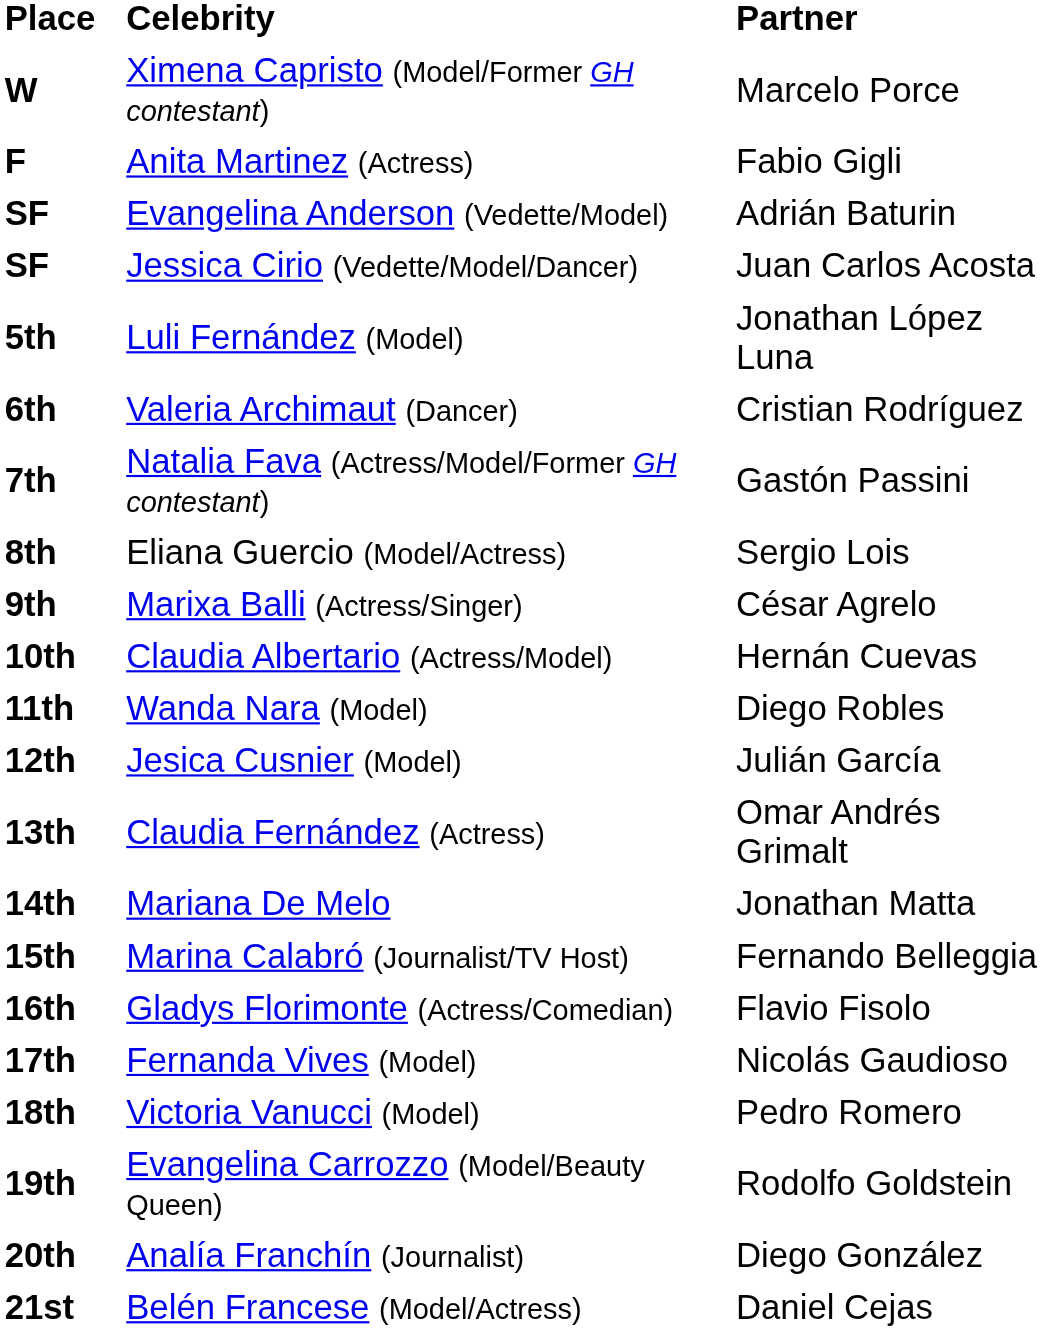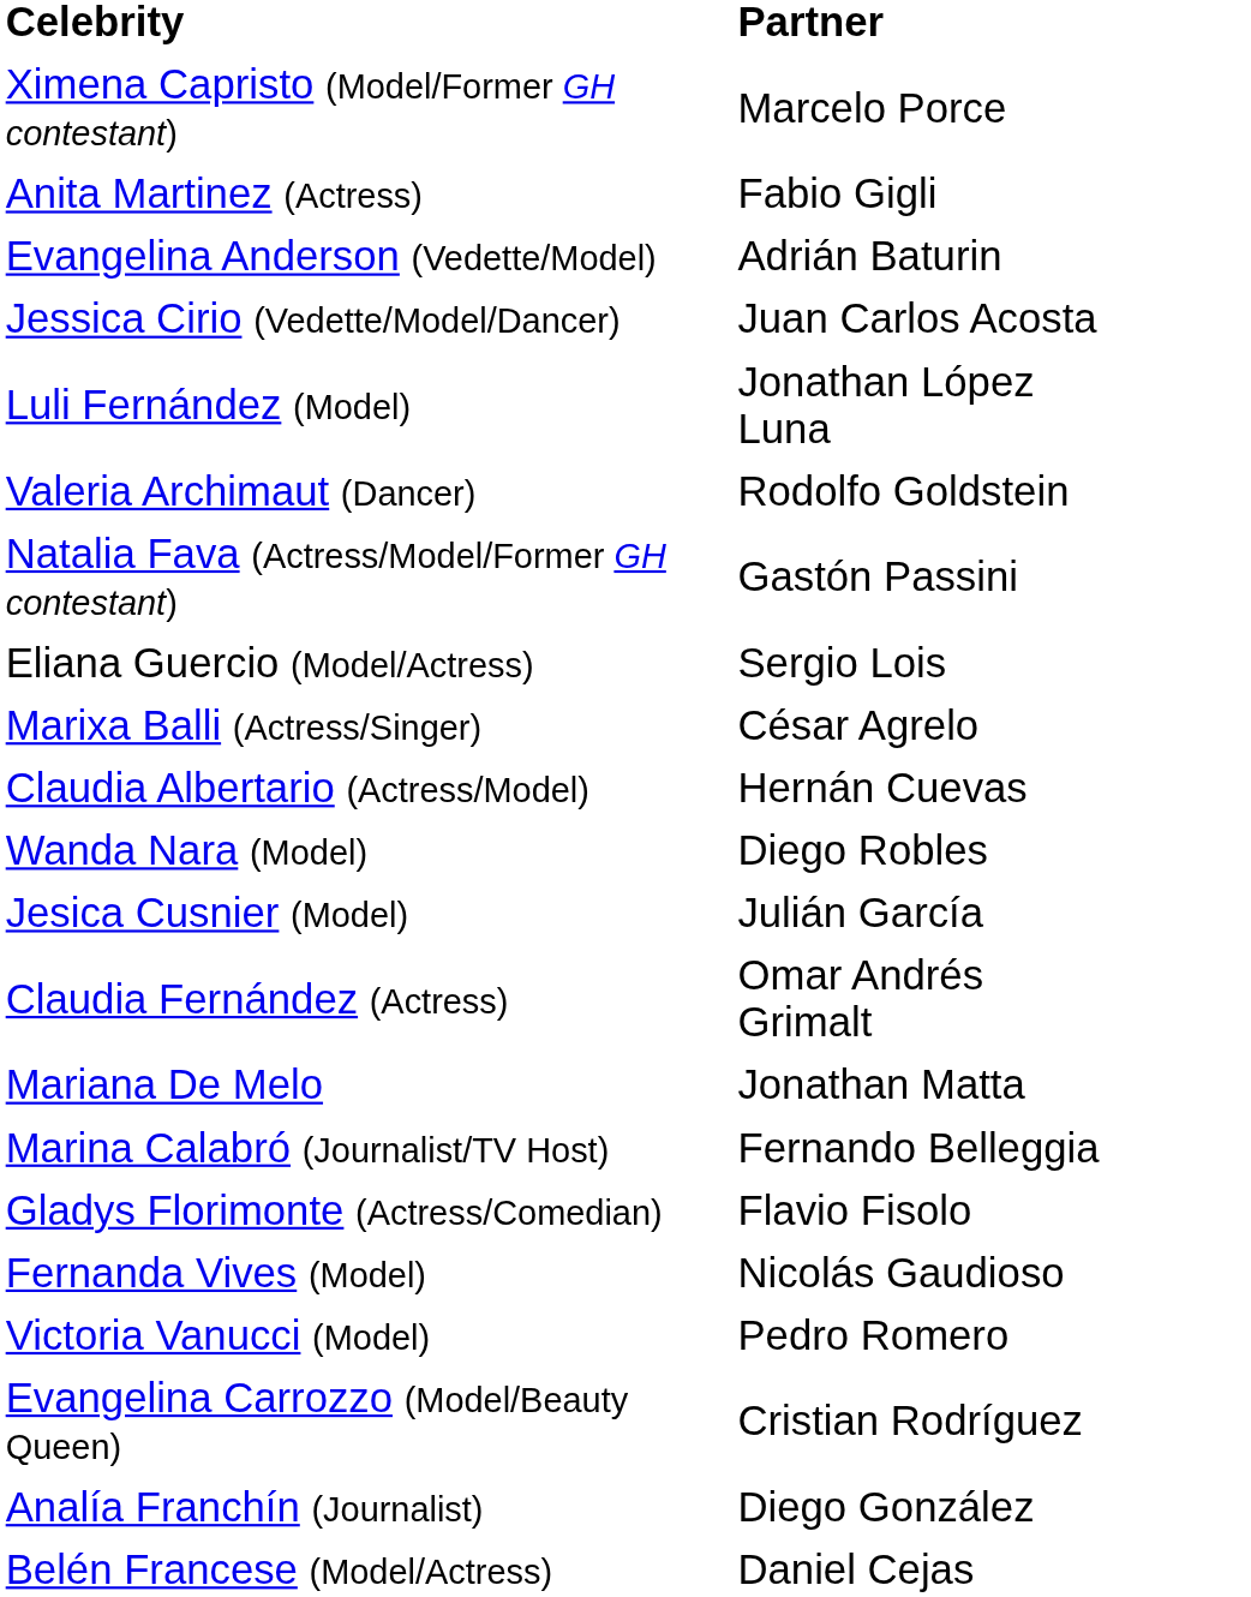 <table border="0" cellpadding="2">
 <tr>
-<td style="width:50px;"><strong>Place</strong></td>
 <td style="width:275px;"><strong>Celebrity</strong></td>
 <td style="width:150px;"><strong>Partner</strong></td>
 </tr>
 <tr>
-<td><strong>W</strong></td>
 <td><a href='#'>Ximena Capristo</a> <small>(Model/Former <em><a href='#'>GH</a> contestant</em>)</small></td>
 <td>Marcelo Porce</td>
 </tr>
 <tr>
-<td><strong>F</strong></td>
 <td><a href='#'>Anita Martinez</a> <small>(Actress)</small></td>
 <td>Fabio Gigli</td>
 </tr>
 <tr>
-<td><strong>SF</strong></td>
 <td><a href='#'>Evangelina Anderson</a> <small>(Vedette/Model)</small></td>
 <td>Adrián Baturin</td>
 </tr>
 <tr>
-<td><strong>SF</strong></td>
 <td><a href='#'>Jessica Cirio</a> <small>(Vedette/Model/Dancer)</small></td>
 <td>Juan Carlos Acosta</td>
 </tr>
 <tr>
-<td><strong>5th</strong></td>
 <td><a href='#'>Luli Fernández</a> <small>(Model)</small></td>
 <td>Jonathan López Luna</td>
 </tr>
 <tr>
-<td><strong>6th</strong></td>
 <td><a href='#'>Valeria Archimaut</a> <small>(Dancer)</small></td>
-<td>Cristian Rodríguez</td>
+<td>Rodolfo Goldstein</td>
 </tr>
 <tr>
-<td><strong>7th</strong></td>
 <td><a href='#'>Natalia Fava</a> <small>(Actress/Model/Former <em><a href='#'>GH</a> contestant</em>)</small></td>
 <td>Gastón Passini</td>
 </tr>
 <tr>
-<td><strong>8th</strong></td>
 <td>Eliana Guercio <small>(Model/Actress)</small></td>
 <td>Sergio Lois</td>
 </tr>
 <tr>
-<td><strong>9th</strong></td>
 <td><a href='#'>Marixa Balli</a> <small>(Actress/Singer)</small></td>
 <td>César Agrelo</td>
 </tr>
 <tr>
-<td><strong>10th</strong></td>
 <td><a href='#'>Claudia Albertario</a> <small>(Actress/Model)</small></td>
 <td>Hernán Cuevas</td>
 </tr>
 <tr>
-<td><strong>11th</strong></td>
 <td><a href='#'>Wanda Nara</a> <small>(Model)</small></td>
 <td>Diego Robles</td>
 </tr>
 <tr>
-<td><strong>12th</strong></td>
 <td><a href='#'>Jesica Cusnier</a> <small>(Model)</small></td>
 <td>Julián García</td>
 </tr>
 <tr>
-<td><strong>13th</strong></td>
 <td><a href='#'>Claudia Fernández</a> <small>(Actress)</small></td>
 <td>Omar Andrés Grimalt</td>
 </tr>
 <tr>
-<td><strong>14th</strong></td>
 <td><a href='#'>Mariana De Melo</a></td>
 <td>Jonathan Matta</td>
 </tr>
 <tr>
-<td><strong>15th</strong></td>
 <td><a href='#'>Marina Calabró</a> <small>(Journalist/TV Host)</small></td>
 <td>Fernando Belleggia</td>
 </tr>
 <tr>
-<td><strong>16th</strong></td>
 <td><a href='#'>Gladys Florimonte</a> <small>(Actress/Comedian)</small></td>
 <td>Flavio Fisolo</td>
 </tr>
 <tr>
-<td><strong>17th</strong></td>
 <td><a href='#'>Fernanda Vives</a> <small>(Model)</small></td>
 <td>Nicolás Gaudioso</td>
 </tr>
 <tr>
-<td><strong>18th</strong></td>
 <td><a href='#'>Victoria Vanucci</a> <small>(Model)</small></td>
 <td>Pedro Romero</td>
 </tr>
 <tr>
-<td><strong>19th</strong></td>
 <td><a href='#'>Evangelina Carrozzo</a> <small>(Model/Beauty Queen)</small></td>
-<td>Rodolfo Goldstein</td>
+<td>Cristian Rodríguez</td>
 </tr>
 <tr>
-<td><strong>20th</strong></td>
 <td><a href='#'>Analía Franchín</a> <small>(Journalist)</small></td>
 <td>Diego González</td>
 </tr>
 <tr>
-<td><strong>21st</strong></td>
 <td><a href='#'>Belén Francese</a> <small>(Model/Actress)</small></td>
 <td>Daniel Cejas</td>
 </tr>
 </table>
